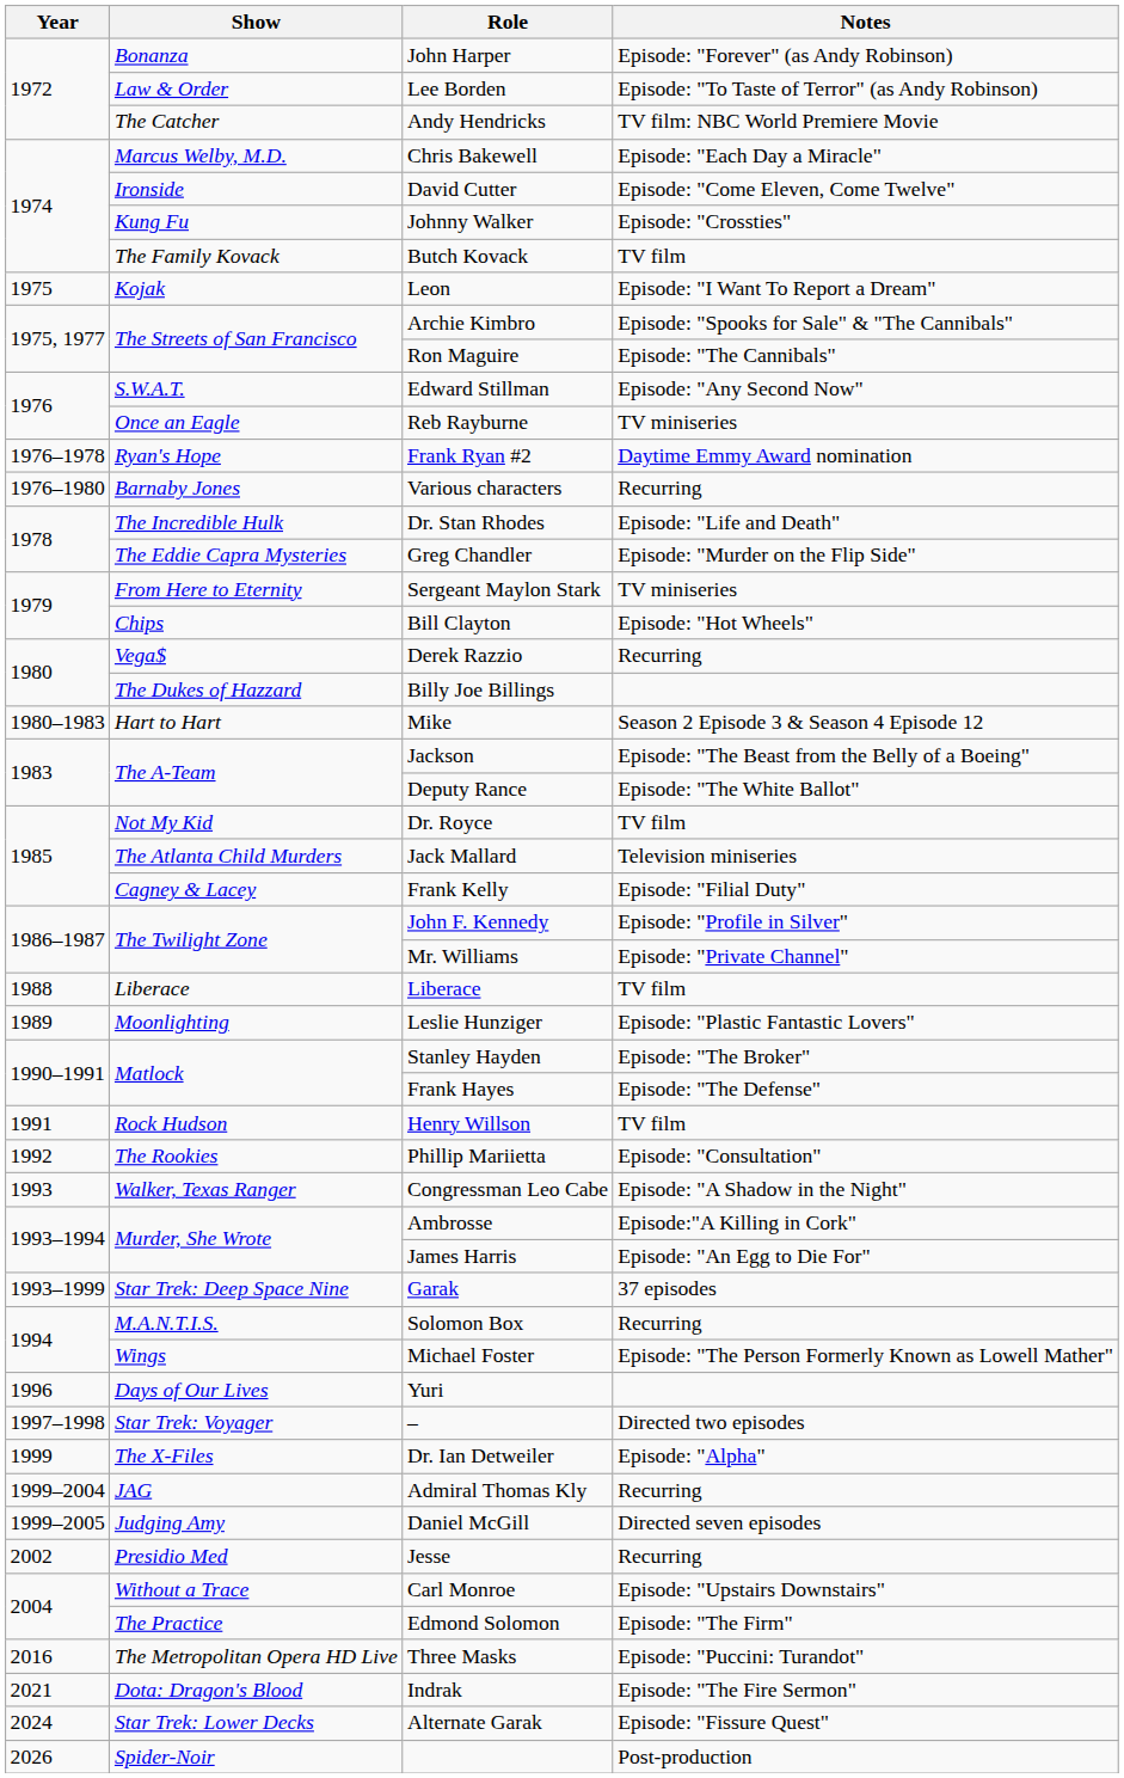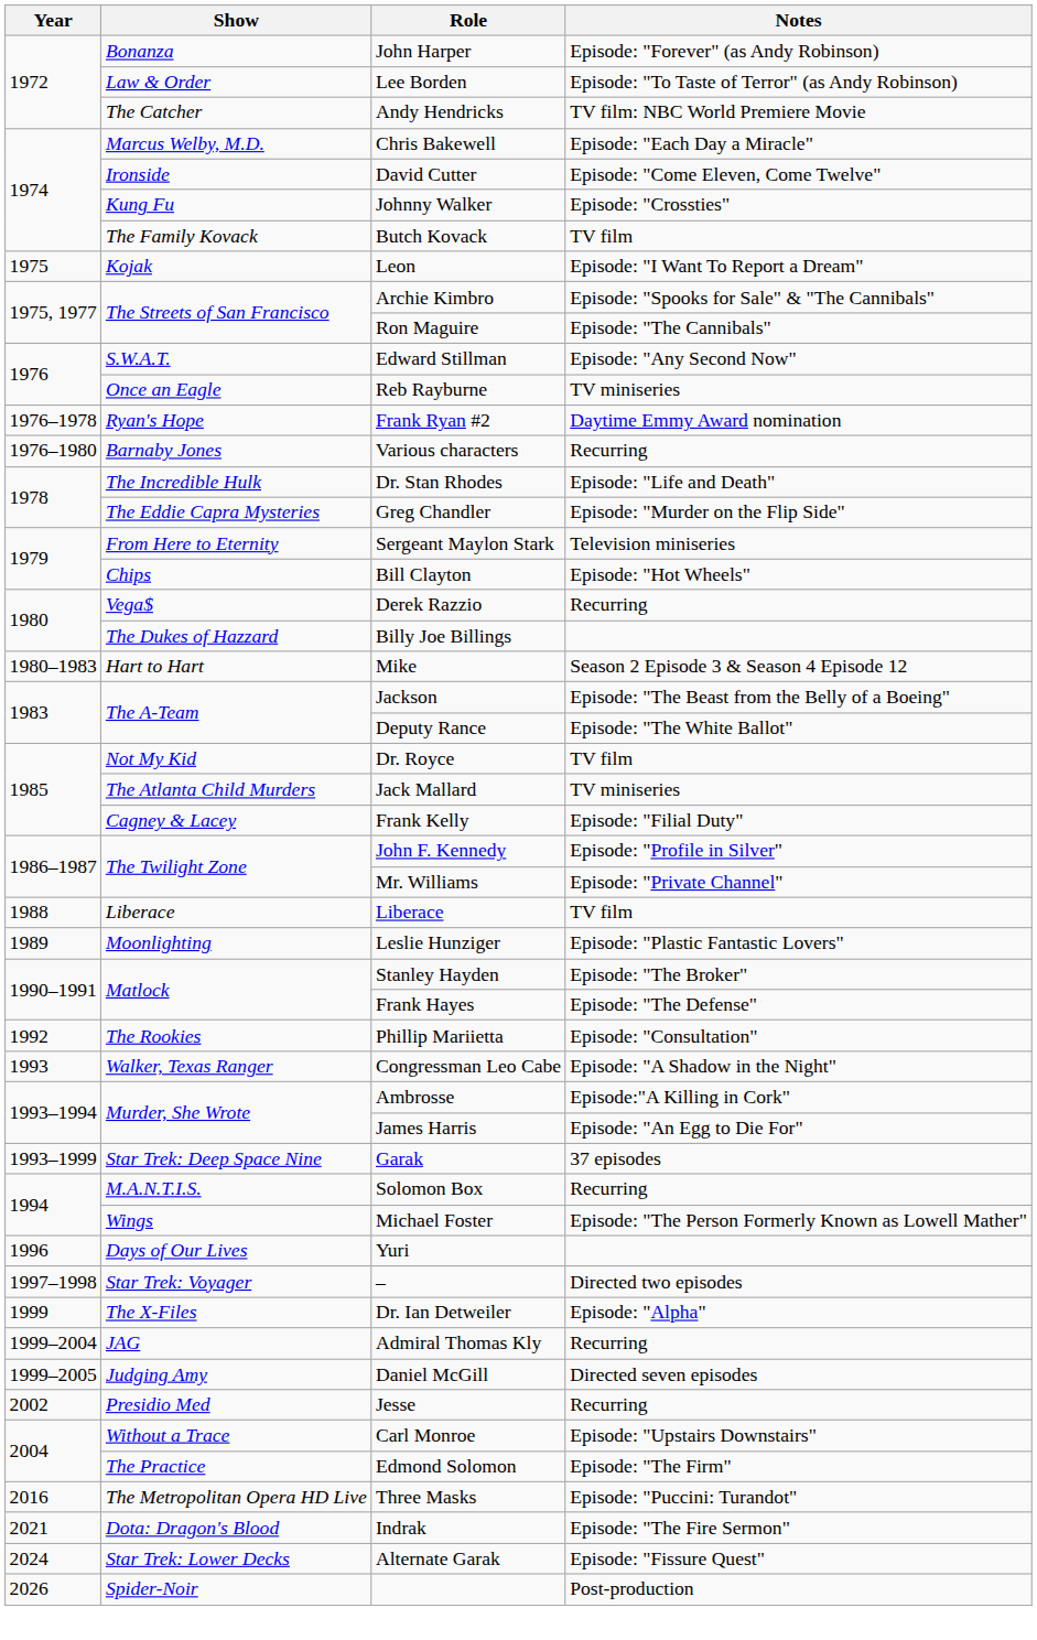 <table class="wikitable">
 <tr>
 <th>Year</th>
 <th>Show</th>
 <th>Role</th>
 <th>Notes</th>
 </tr>
 <tr>
 <td rowspan="3">1972</td>
 <td><em><a href='#'>Bonanza</a></em></td>
 <td>John Harper</td>
 <td>Episode: "Forever" (as Andy Robinson)</td>
 </tr>
 <tr>
 <td><em><a href='#'>Law & Order</a></em></td>
 <td>Lee Borden</td>
 <td>Episode: "To Taste of Terror" (as Andy Robinson)</td>
 </tr>
 <tr>
 <td><em>The Catcher</em></td>
 <td>Andy Hendricks</td>
 <td>TV film: NBC World Premiere Movie</td>
 </tr>
 <tr>
 <td rowspan="4">1974</td>
 <td><em><a href='#'>Marcus Welby, M.D.</a></em></td>
 <td>Chris Bakewell</td>
 <td>Episode: "Each Day a Miracle"</td>
 </tr>
 <tr>
 <td><em><a href='#'>Ironside</a></em></td>
 <td>David Cutter</td>
 <td>Episode: "Come Eleven, Come Twelve"</td>
 </tr>
 <tr>
 <td><em><a href='#'>Kung Fu</a></em></td>
 <td>Johnny Walker</td>
 <td>Episode: "Crossties"</td>
 </tr>
 <tr>
 <td><em>The Family Kovack</em></td>
 <td>Butch Kovack</td>
 <td>TV film</td>
 </tr>
 <tr>
 <td>1975</td>
 <td><em><a href='#'>Kojak</a></em></td>
 <td>Leon</td>
 <td>Episode: "I Want To Report a Dream"</td>
 </tr>
 <tr>
 <td rowspan="2">1975, 1977</td>
 <td rowspan="2"><em><a href='#'>The Streets of San Francisco</a></em></td>
 <td>Archie Kimbro</td>
 <td>Episode: "Spooks for Sale" & "The Cannibals"</td>
 </tr>
 <tr>
 <td>Ron Maguire</td>
 <td>Episode: "The Cannibals"</td>
 </tr>
 <tr>
 <td rowspan="2">1976</td>
 <td><em><a href='#'>S.W.A.T.</a></em></td>
 <td>Edward Stillman</td>
 <td>Episode: "Any Second Now"</td>
 </tr>
 <tr>
 <td><em><a href='#'>Once an Eagle</a></em></td>
 <td>Reb Rayburne</td>
 <td>TV miniseries</td>
 </tr>
 <tr>
 <td>1976–1978</td>
 <td><em><a href='#'>Ryan's Hope</a></em></td>
 <td><a href='#'>Frank Ryan</a> #2</td>
 <td><a href='#'>Daytime Emmy Award</a> nomination</td>
 </tr>
 <tr>
 <td>1976–1980</td>
 <td><em><a href='#'>Barnaby Jones</a></em></td>
 <td>Various characters</td>
 <td>Recurring</td>
 </tr>
 <tr>
 <td rowspan="2">1978</td>
 <td><em><a href='#'>The Incredible Hulk</a></em></td>
 <td>Dr. Stan Rhodes</td>
 <td>Episode: "Life and Death"</td>
 </tr>
 <tr>
 <td><em><a href='#'>The Eddie Capra Mysteries</a></em></td>
 <td>Greg Chandler</td>
 <td>Episode: "Murder on the Flip Side"</td>
 </tr>
 <tr>
 <td rowspan="2">1979</td>
 <td><em><a href='#'>From Here to Eternity</a></em></td>
 <td>Sergeant Maylon Stark</td>
-<td>TV miniseries</td>
+<td>Television miniseries</td>
 </tr>
 <tr>
 <td><em><a href='#'>Chips</a></em></td>
 <td>Bill Clayton</td>
 <td>Episode: "Hot Wheels"</td>
 </tr>
 <tr>
 <td rowspan="2">1980</td>
 <td><em><a href='#'>Vega$</a></em></td>
 <td>Derek Razzio</td>
 <td>Recurring</td>
 </tr>
 <tr>
 <td><em><a href='#'>The Dukes of Hazzard</a></em></td>
 <td>Billy Joe Billings</td>
 <td></td>
 </tr>
 <tr>
 <td>1980–1983</td>
 <td><em>Hart to Hart</em></td>
 <td>Mike</td>
 <td>Season 2 Episode 3 & Season 4 Episode 12</td>
 </tr>
 <tr>
 <td rowspan="2">1983</td>
 <td rowspan="2"><em><a href='#'>The A-Team</a></em></td>
 <td>Jackson</td>
 <td>Episode: "The Beast from the Belly of a Boeing"</td>
 </tr>
 <tr>
 <td>Deputy Rance</td>
 <td>Episode: "The White Ballot"</td>
 </tr>
 <tr>
 <td rowspan="3">1985</td>
 <td><em><a href='#'>Not My Kid</a></em></td>
 <td>Dr. Royce</td>
 <td>TV film</td>
 </tr>
 <tr>
 <td><em><a href='#'>The Atlanta Child Murders</a></em></td>
 <td>Jack Mallard</td>
-<td>Television miniseries</td>
+<td>TV miniseries</td>
 </tr>
 <tr>
 <td><em><a href='#'>Cagney & Lacey</a></em></td>
 <td>Frank Kelly</td>
 <td>Episode: "Filial Duty"</td>
 </tr>
 <tr>
 <td rowspan="2">1986–1987</td>
 <td rowspan="2"><em><a href='#'>The Twilight Zone</a></em></td>
 <td><a href='#'>John F. Kennedy</a></td>
 <td>Episode: "<a href='#'>Profile in Silver</a>"</td>
 </tr>
 <tr>
 <td>Mr. Williams</td>
 <td>Episode: "<a href='#'>Private Channel</a>"</td>
 </tr>
 <tr>
 <td>1988</td>
 <td><em>Liberace</em></td>
 <td><a href='#'>Liberace</a></td>
 <td>TV film</td>
 </tr>
 <tr>
 <td>1989</td>
 <td><em><a href='#'>Moonlighting</a></em></td>
 <td>Leslie Hunziger</td>
 <td>Episode: "Plastic Fantastic Lovers"</td>
 </tr>
 <tr>
 <td rowspan="2">1990–1991</td>
 <td rowspan="2"><em><a href='#'>Matlock</a></em></td>
 <td>Stanley Hayden</td>
 <td>Episode: "The Broker"</td>
 </tr>
 <tr>
 <td>Frank Hayes</td>
 <td>Episode: "The Defense"</td>
-</tr>
-<tr>
-<td>1991</td>
-<td><em><a href='#'>Rock Hudson</a></em></td>
-<td><a href='#'>Henry Willson</a></td>
-<td>TV film</td>
 </tr>
 <tr>
 <td>1992</td>
 <td><em><a href='#'>The Rookies</a></em></td>
 <td>Phillip Mariietta</td>
 <td>Episode: "Consultation"</td>
 </tr>
 <tr>
 <td>1993</td>
 <td><em><a href='#'>Walker, Texas Ranger</a></em></td>
 <td>Congressman Leo Cabe</td>
 <td>Episode: "A Shadow in the Night"</td>
 </tr>
 <tr>
 <td rowspan="2">1993–1994</td>
 <td rowspan="2"><em><a href='#'>Murder, She Wrote</a></em></td>
 <td>Ambrosse</td>
 <td>Episode:"A Killing in Cork"</td>
 </tr>
 <tr>
 <td>James Harris</td>
 <td>Episode: "An Egg to Die For"</td>
 </tr>
 <tr>
 <td>1993–1999</td>
 <td><em><a href='#'>Star Trek: Deep Space Nine</a></em></td>
 <td><a href='#'>Garak</a></td>
 <td>37 episodes</td>
 </tr>
 <tr>
 <td rowspan="2">1994</td>
 <td><em><a href='#'>M.A.N.T.I.S.</a></em></td>
 <td>Solomon Box</td>
 <td>Recurring</td>
 </tr>
 <tr>
 <td><em><a href='#'>Wings</a></em></td>
 <td>Michael Foster</td>
 <td>Episode: "The Person Formerly Known as Lowell Mather"</td>
 </tr>
 <tr>
 <td>1996</td>
 <td><em><a href='#'>Days of Our Lives</a></em></td>
 <td>Yuri</td>
 <td></td>
 </tr>
 <tr>
 <td>1997–1998</td>
 <td><em><a href='#'>Star Trek: Voyager</a></em></td>
 <td>–</td>
 <td>Directed two episodes</td>
 </tr>
 <tr>
 <td>1999</td>
 <td><em><a href='#'>The X-Files</a></em></td>
 <td>Dr. Ian Detweiler</td>
 <td>Episode: "<a href='#'>Alpha</a>"</td>
 </tr>
 <tr>
 <td>1999–2004</td>
 <td><em><a href='#'>JAG</a></em></td>
 <td>Admiral Thomas Kly</td>
 <td>Recurring</td>
 </tr>
 <tr>
 <td>1999–2005</td>
 <td><em><a href='#'>Judging Amy</a></em></td>
 <td>Daniel McGill</td>
 <td>Directed seven episodes</td>
 </tr>
 <tr>
 <td>2002</td>
 <td><em><a href='#'>Presidio Med</a></em></td>
 <td>Jesse</td>
 <td>Recurring</td>
 </tr>
 <tr>
 <td rowspan="2">2004</td>
 <td><em><a href='#'>Without a Trace</a></em></td>
 <td>Carl Monroe</td>
 <td>Episode: "Upstairs Downstairs"</td>
 </tr>
 <tr>
 <td><em><a href='#'>The Practice</a></em></td>
 <td>Edmond Solomon</td>
 <td>Episode: "The Firm"</td>
 </tr>
 <tr>
 <td>2016</td>
 <td><em>The Metropolitan Opera HD Live</em></td>
 <td>Three Masks</td>
 <td>Episode: "Puccini: Turandot"</td>
 </tr>
 <tr>
 <td>2021</td>
 <td><em><a href='#'>Dota: Dragon's Blood</a></em></td>
 <td>Indrak</td>
 <td>Episode: "The Fire Sermon"</td>
 </tr>
 <tr>
 <td>2024</td>
 <td><em><a href='#'>Star Trek: Lower Decks</a></em></td>
 <td>Alternate Garak</td>
 <td>Episode: "Fissure Quest"</td>
 </tr>
 <tr>
 <td>2026</td>
 <td><em><a href='#'>Spider-Noir</a></em></td>
 <td></td>
 <td>Post-production</td>
 </tr>
 </table>
